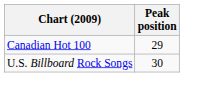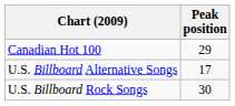 <table class="wikitable">
 <tr>
 <th>Chart (2009)</th>
 <th>Peak<br>position</th>
 </tr>
 <tr>
 <td><a href='#'>Canadian Hot 100</a></td>
 <td style="text-align:center;">29</td>
 </tr>
 <tr>
+<td>U.S. <em><a href='#'>Billboard</a></em> <a href='#'>Alternative Songs</a></td>
+<td style="text-align:center;">17</td>
+</tr>
+<tr>
 <td>U.S. <em>Billboard</em> <a href='#'>Rock Songs</a></td>
 <td style="text-align:center;">30</td>
 </tr>
 </table>
